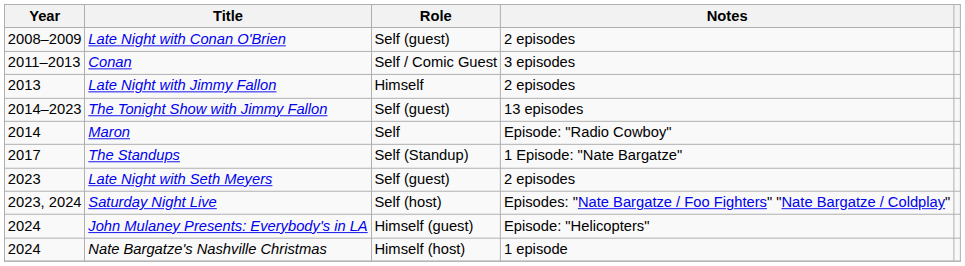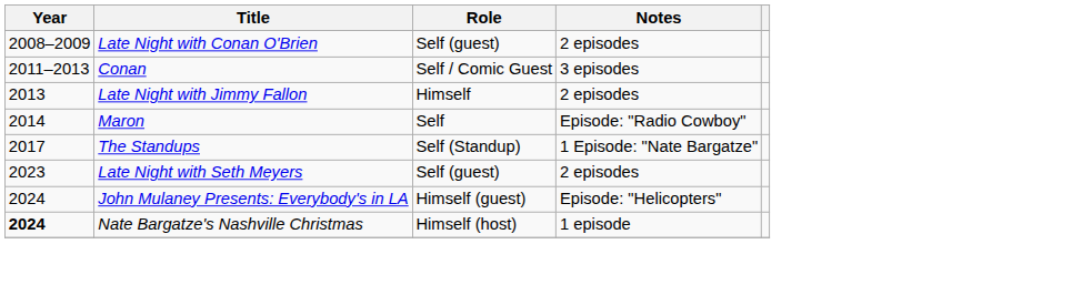 <table class="wikitable sortable unsortable">
 <tr>
 <th>Year</th>
 <th>Title</th>
 <th>Role</th>
 <th>Notes</th>
 <th class=unsortable></th>
 </tr>
 <tr>
 <td>2008–2009</td>
 <td><em><a href='#'>Late Night with Conan O'Brien</a></em></td>
 <td>Self (guest)</td>
 <td>2 episodes</td>
 <td></td>
 </tr>
 <tr>
 <td>2011–2013</td>
 <td><em><a href='#'>Conan</a></em></td>
 <td>Self / Comic Guest</td>
 <td>3 episodes</td>
 <td></td>
 </tr>
 <tr>
 <td>2013</td>
 <td><em><a href='#'>Late Night with Jimmy Fallon</a></em></td>
 <td>Himself</td>
 <td>2 episodes</td>
 <td></td>
 </tr>
 <tr>
-<td>2014–2023</td>
-<td><em><a href='#'>The Tonight Show with Jimmy Fallon</a></em></td>
-<td>Self (guest)</td>
-<td>13 episodes</td>
-<td></td>
-</tr>
-<tr>
 <td>2014</td>
 <td><em><a href='#'>Maron</a></em></td>
 <td>Self</td>
 <td>Episode: "Radio Cowboy"</td>
 <td></td>
 </tr>
 <tr>
 <td>2017</td>
 <td><em><a href='#'>The Standups</a></em></td>
 <td>Self (Standup)</td>
 <td>1 Episode: "Nate Bargatze"</td>
 <td></td>
 </tr>
 <tr>
 <td>2023</td>
 <td><em><a href='#'>Late Night with Seth Meyers</a></em></td>
 <td>Self (guest)</td>
 <td>2 episodes</td>
 <td></td>
 </tr>
 <tr>
-<td>2023, 2024</td>
-<td><em><a href='#'>Saturday Night Live</a></em></td>
-<td>Self (host)</td>
-<td>Episodes: "<a href='#'>Nate Bargatze / Foo Fighters</a>" "<a href='#'>Nate Bargatze / Coldplay</a>"</td>
-<td></td>
-</tr>
-<tr>
 <td>2024</td>
 <td><em><a href='#'>John Mulaney Presents: Everybody's in LA</a></em></td>
 <td>Himself (guest)</td>
 <td>Episode: "Helicopters"</td>
 <td></td>
 </tr>
 <tr>
-<td>2024</td>
+<td><strong>2024</strong></td>
 <td><em>Nate Bargatze's Nashville Christmas</em></td>
 <td>Himself (host)</td>
 <td>1 episode</td>
 <td></td>
 </tr>
 <tr>
 </tr>
 </table>
